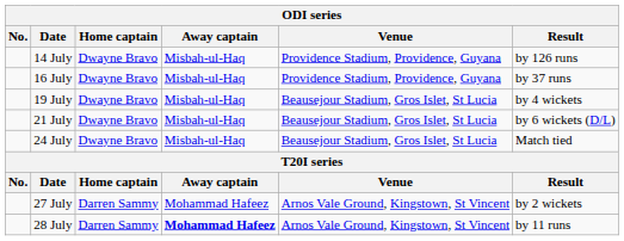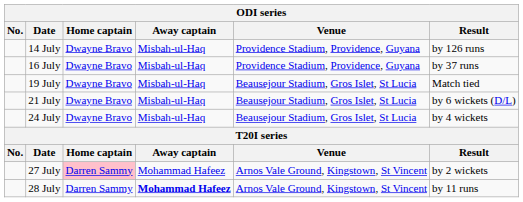 <table class="wikitable">
 <tr>
 <th colspan="9">ODI series</th>
 </tr>
 <tr>
 <th>No.</th>
 <th>Date</th>
 <th>Home captain</th>
 <th>Away captain</th>
 <th>Venue</th>
 <th>Result</th>
 </tr>
 <tr>
 <td></td>
 <td>14 July</td>
 <td><a href='#'>Dwayne Bravo</a></td>
 <td><a href='#'>Misbah-ul-Haq</a></td>
 <td><a href='#'>Providence Stadium</a>, <a href='#'>Providence</a>, <a href='#'>Guyana</a></td>
 <td> by 126 runs</td>
 </tr>
 <tr>
 <td></td>
 <td>16 July</td>
 <td><a href='#'>Dwayne Bravo</a></td>
 <td><a href='#'>Misbah-ul-Haq</a></td>
 <td><a href='#'>Providence Stadium</a>, <a href='#'>Providence</a>, <a href='#'>Guyana</a></td>
 <td> by 37 runs</td>
 </tr>
 <tr>
 <td></td>
 <td>19 July</td>
 <td><a href='#'>Dwayne Bravo</a></td>
 <td><a href='#'>Misbah-ul-Haq</a></td>
 <td><a href='#'>Beausejour Stadium</a>, <a href='#'>Gros Islet</a>, <a href='#'>St Lucia</a></td>
-<td> by 4 wickets</td>
+<td>Match tied</td>
 </tr>
 <tr>
 <td></td>
 <td>21 July</td>
 <td><a href='#'>Dwayne Bravo</a></td>
 <td><a href='#'>Misbah-ul-Haq</a></td>
 <td><a href='#'>Beausejour Stadium</a>, <a href='#'>Gros Islet</a>, <a href='#'>St Lucia</a></td>
 <td> by 6 wickets (<a href='#'>D/L</a>)</td>
 </tr>
 <tr>
 <td></td>
 <td>24 July</td>
 <td><a href='#'>Dwayne Bravo</a></td>
 <td><a href='#'>Misbah-ul-Haq</a></td>
 <td><a href='#'>Beausejour Stadium</a>, <a href='#'>Gros Islet</a>, <a href='#'>St Lucia</a></td>
-<td>Match tied</td>
+<td> by 4 wickets</td>
 </tr>
 <tr>
 <th colspan="9">T20I series</th>
 </tr>
 <tr>
 <th>No.</th>
 <th>Date</th>
 <th>Home captain</th>
 <th>Away captain</th>
 <th>Venue</th>
 <th>Result</th>
 </tr>
 <tr>
 <td></td>
 <td>27 July</td>
-<td><a href='#'>Darren Sammy</a></td>
+<td style="background: pink;"><a href='#'>Darren Sammy</a></td>
 <td><a href='#'>Mohammad Hafeez</a></td>
 <td><a href='#'>Arnos Vale Ground</a>, <a href='#'>Kingstown</a>, <a href='#'>St Vincent</a></td>
 <td> by 2 wickets</td>
 </tr>
 <tr>
 <td></td>
 <td>28 July</td>
 <td><a href='#'>Darren Sammy</a></td>
 <td><strong><a href='#'>Mohammad Hafeez</a></strong></td>
 <td><a href='#'>Arnos Vale Ground</a>, <a href='#'>Kingstown</a>, <a href='#'>St Vincent</a></td>
 <td> by 11 runs</td>
 </tr>
 </table>
